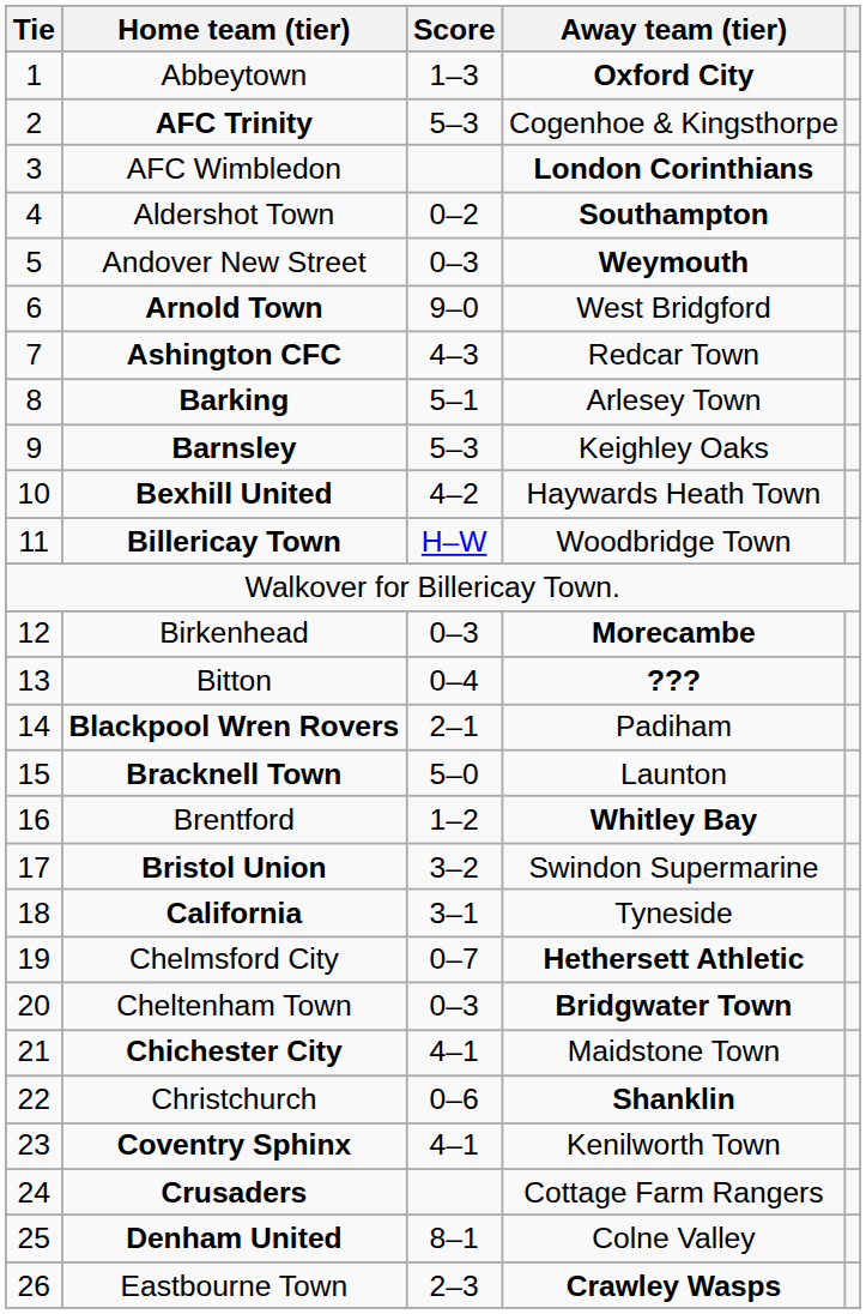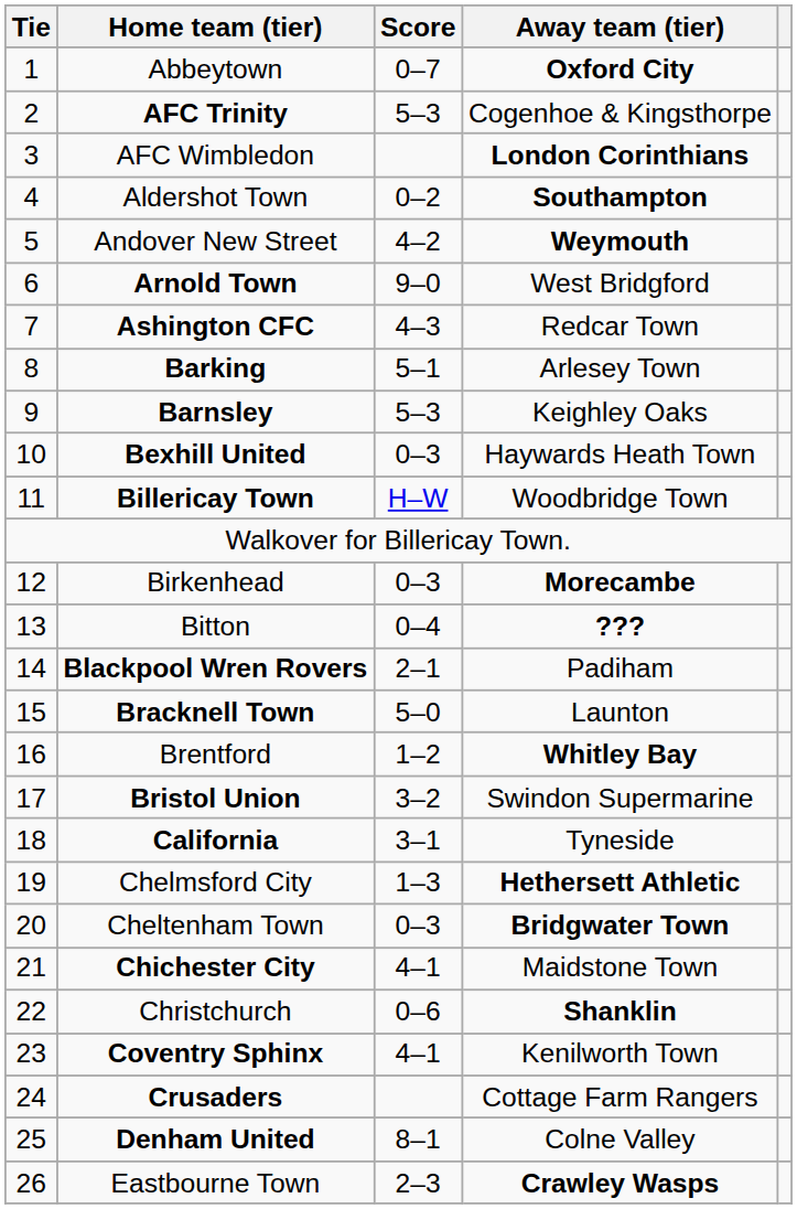 <table class="wikitable" style="text-align:center; font-size:85%">
 <tr>
 <th>Tie</th>
 <th>Home team (tier)</th>
 <th>Score</th>
 <th>Away team (tier)</th>
 <th></th>
 </tr>
 <tr>
 <td>1</td>
 <td>Abbeytown</td>
-<td>1–3</td>
+<td align="center">0–7</td>
 <td><strong>Oxford City</strong></td>
 <td></td>
 </tr>
 <tr>
 <td>2</td>
 <td><strong>AFC Trinity</strong></td>
 <td>5–3</td>
 <td>Cogenhoe & Kingsthorpe</td>
 <td></td>
 </tr>
 <tr>
 <td>3</td>
 <td>AFC Wimbledon</td>
 <td></td>
 <td><strong>London Corinthians</strong></td>
 <td></td>
 </tr>
 <tr>
 <td>4</td>
 <td>Aldershot Town</td>
 <td align="center">0–2</td>
 <td><strong>Southampton</strong></td>
 <td></td>
 </tr>
 <tr>
 <td>5</td>
 <td>Andover New Street</td>
-<td align="center">0–3</td>
+<td>4–2</td>
 <td><strong>Weymouth</strong></td>
 <td></td>
 </tr>
 <tr>
 <td>6</td>
 <td><strong>Arnold Town</strong></td>
 <td align="center">9–0</td>
 <td>West Bridgford</td>
 <td></td>
 </tr>
 <tr>
 <td>7</td>
 <td><strong>Ashington CFC</strong></td>
 <td>4–3</td>
 <td>Redcar Town</td>
 <td></td>
 </tr>
 <tr>
 <td>8</td>
 <td><strong>Barking</strong></td>
 <td>5–1</td>
 <td>Arlesey Town</td>
 <td></td>
 </tr>
 <tr>
 <td>9</td>
 <td><strong>Barnsley</strong></td>
 <td>5–3</td>
 <td>Keighley Oaks</td>
 <td></td>
 </tr>
 <tr>
 <td>10</td>
 <td><strong>Bexhill United</strong></td>
-<td>4–2</td>
+<td align="center">0–3</td>
 <td>Haywards Heath Town</td>
 <td></td>
 </tr>
 <tr>
 <td>11</td>
 <td><strong>Billericay Town</strong></td>
 <td align="center"><a href='#'>H–W</a></td>
 <td>Woodbridge Town</td>
 <td></td>
 </tr>
 <tr>
 <td colspan="5" align="centre">Walkover for Billericay Town.</td>
 </tr>
 <tr>
 <td>12</td>
 <td>Birkenhead</td>
 <td align="center">0–3</td>
 <td><strong>Morecambe</strong></td>
 <td></td>
 </tr>
 <tr>
 <td>13</td>
 <td>Bitton</td>
 <td align="center">0–4</td>
 <td><strong>???</strong></td>
 <td></td>
 </tr>
 <tr>
 <td>14</td>
 <td><strong>Blackpool Wren Rovers</strong></td>
 <td>2–1</td>
 <td>Padiham</td>
 <td></td>
 </tr>
 <tr>
 <td>15</td>
 <td><strong>Bracknell Town</strong></td>
 <td align="center">5–0</td>
 <td>Launton</td>
 <td></td>
 </tr>
 <tr>
 <td>16</td>
 <td>Brentford</td>
 <td>1–2</td>
 <td><strong>Whitley Bay</strong></td>
 <td></td>
 </tr>
 <tr>
 <td>17</td>
 <td><strong>Bristol Union</strong></td>
 <td>3–2</td>
 <td>Swindon Supermarine</td>
 <td></td>
 </tr>
 <tr>
 <td>18</td>
 <td><strong>California</strong></td>
 <td>3–1</td>
 <td>Tyneside</td>
 <td></td>
 </tr>
 <tr>
 <td>19</td>
 <td>Chelmsford City</td>
-<td align="center">0–7</td>
+<td>1–3</td>
 <td><strong>Hethersett Athletic</strong></td>
 <td></td>
 </tr>
 <tr>
 <td>20</td>
 <td>Cheltenham Town</td>
 <td align="center">0–3</td>
 <td><strong>Bridgwater Town</strong></td>
 <td></td>
 </tr>
 <tr>
 <td>21</td>
 <td><strong>Chichester City</strong></td>
 <td>4–1</td>
 <td>Maidstone Town</td>
 <td></td>
 </tr>
 <tr>
 <td>22</td>
 <td>Christchurch</td>
 <td align="center">0–6</td>
 <td><strong>Shanklin</strong></td>
 <td></td>
 </tr>
 <tr>
 <td>23</td>
 <td><strong>Coventry Sphinx</strong></td>
 <td>4–1</td>
 <td>Kenilworth Town</td>
 <td></td>
 </tr>
 <tr>
 <td>24</td>
 <td><strong>Crusaders</strong></td>
 <td></td>
 <td>Cottage Farm Rangers</td>
 <td></td>
 </tr>
 <tr>
 <td>25</td>
 <td><strong>Denham United</strong></td>
 <td>8–1</td>
 <td>Colne Valley</td>
 <td></td>
 </tr>
 <tr>
 <td>26</td>
 <td>Eastbourne Town</td>
 <td>2–3</td>
 <td><strong>Crawley Wasps</strong></td>
 <td></td>
 </tr>
 </table>
